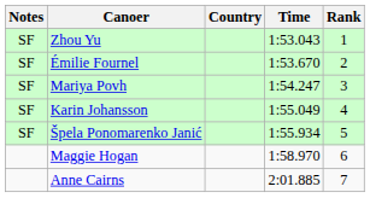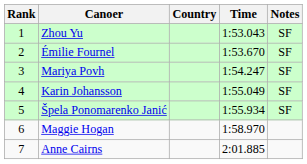 <table class="wikitable" style="text-align:center;">
 <tr>
-<th>Notes</th>
+<th>Rank</th>
 <th>Canoer</th>
 <th>Country</th>
 <th>Time</th>
-<th>Rank</th>
+<th>Notes</th>
 </tr>
 <tr bgcolor=ccffcc>
-<td>SF</td>
+<td>1</td>
 <td align="left"><a href='#'>Zhou Yu</a></td>
 <td align=left></td>
 <td>1:53.043</td>
-<td>1</td>
+<td>SF</td>
 </tr>
 <tr bgcolor=ccffcc>
-<td>SF</td>
+<td>2</td>
 <td align="left"><a href='#'>Émilie Fournel</a></td>
 <td align=left></td>
 <td>1:53.670</td>
-<td>2</td>
+<td>SF</td>
 </tr>
 <tr bgcolor=ccffcc>
-<td>SF</td>
+<td>3</td>
 <td align="left"><a href='#'>Mariya Povh</a></td>
 <td align=left></td>
 <td>1:54.247</td>
-<td>3</td>
+<td>SF</td>
 </tr>
 <tr bgcolor=ccffcc>
-<td>SF</td>
+<td>4</td>
 <td align="left"><a href='#'>Karin Johansson</a></td>
 <td align=left></td>
 <td>1:55.049</td>
-<td>4</td>
+<td>SF</td>
 </tr>
 <tr bgcolor=ccffcc>
-<td>SF</td>
+<td>5</td>
 <td align="left"><a href='#'>Špela Ponomarenko Janić</a></td>
 <td align=left></td>
 <td>1:55.934</td>
-<td>5</td>
+<td>SF</td>
 </tr>
 <tr>
-<td></td>
+<td>6</td>
 <td align="left"><a href='#'>Maggie Hogan</a></td>
 <td align=left></td>
 <td>1:58.970</td>
-<td>6</td>
+<td></td>
 </tr>
 <tr>
-<td></td>
+<td>7</td>
 <td align="left"><a href='#'>Anne Cairns</a></td>
 <td align=left></td>
 <td>2:01.885</td>
-<td>7</td>
+<td></td>
 </tr>
 </table>
